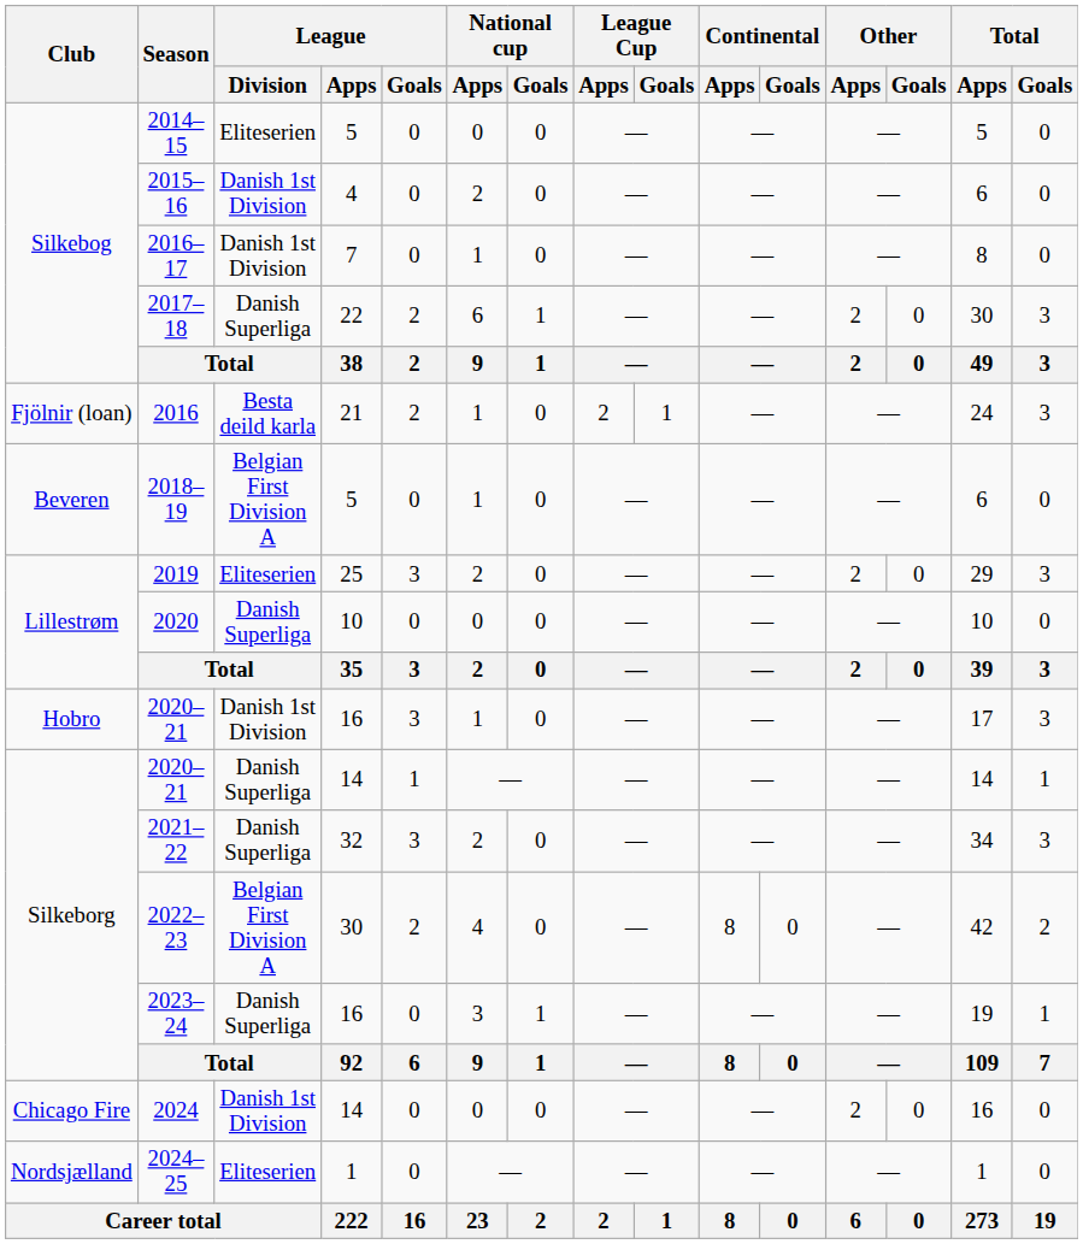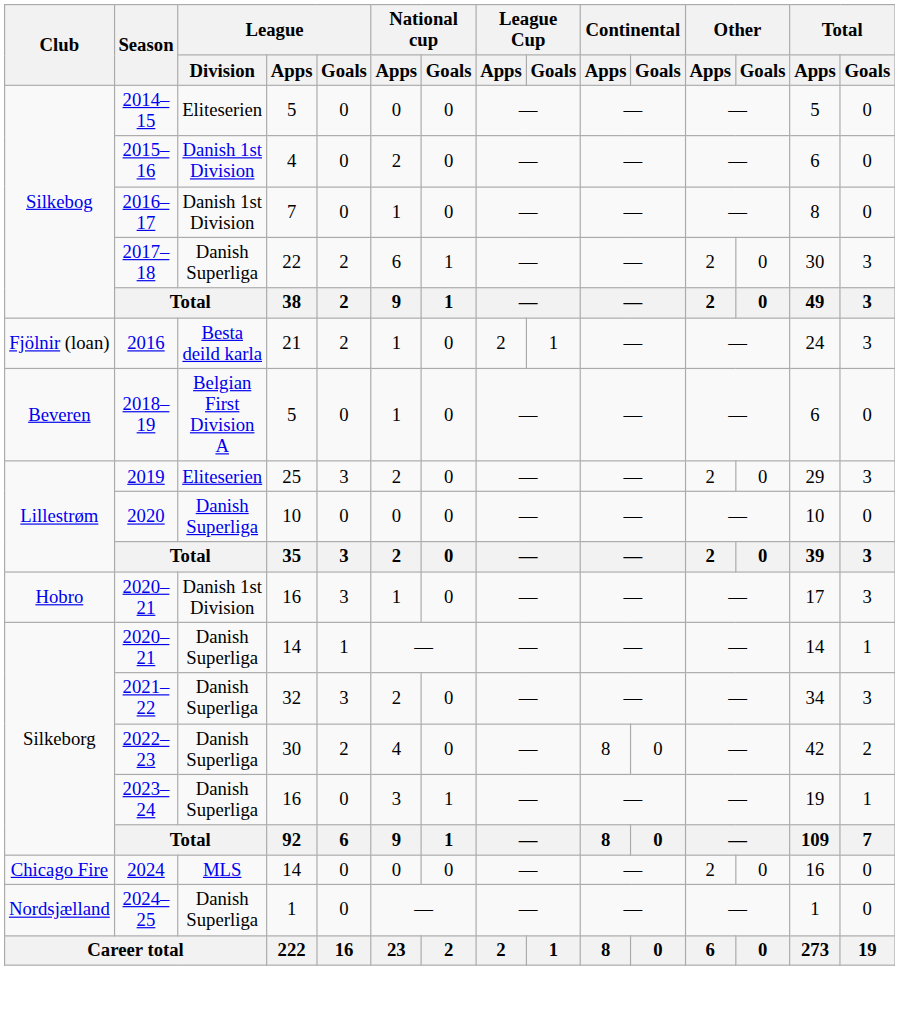 <table class="wikitable" style="text-align:center">
 <tr>
 <th rowspan="2">Club</th>
 <th rowspan="2">Season</th>
 <th colspan="3">League</th>
 <th colspan="2">National cup</th>
 <th colspan="2">League Cup</th>
 <th colspan="2">Continental</th>
 <th colspan="2">Other</th>
 <th colspan="2">Total</th>
 </tr>
 <tr>
 <th>Division</th>
 <th>Apps</th>
 <th>Goals</th>
 <th>Apps</th>
 <th>Goals</th>
 <th>Apps</th>
 <th>Goals</th>
 <th>Apps</th>
 <th>Goals</th>
 <th>Apps</th>
 <th>Goals</th>
 <th>Apps</th>
 <th>Goals</th>
 </tr>
 <tr>
 <td rowspan="5"><a href='#'>Silkebog</a></td>
 <td><a href='#'>2014–15</a></td>
 <td>Eliteserien</td>
 <td>5</td>
 <td>0</td>
 <td>0</td>
 <td>0</td>
 <td colspan="2">—</td>
 <td colspan="2">—</td>
 <td colspan="2">—</td>
 <td>5</td>
 <td>0</td>
 </tr>
 <tr>
 <td><a href='#'>2015–16</a></td>
 <td><a href='#'>Danish 1st Division</a></td>
 <td>4</td>
 <td>0</td>
 <td>2</td>
 <td>0</td>
 <td colspan="2">—</td>
 <td colspan="2">—</td>
 <td colspan="2">—</td>
 <td>6</td>
 <td>0</td>
 </tr>
 <tr>
 <td><a href='#'>2016–17</a></td>
 <td>Danish 1st Division</td>
 <td>7</td>
 <td>0</td>
 <td>1</td>
 <td>0</td>
 <td colspan="2">—</td>
 <td colspan="2">—</td>
 <td colspan="2">—</td>
 <td>8</td>
 <td>0</td>
 </tr>
 <tr>
 <td><a href='#'>2017–18</a></td>
 <td>Danish Superliga</td>
 <td>22</td>
 <td>2</td>
 <td>6</td>
 <td>1</td>
 <td colspan="2">—</td>
 <td colspan="2">—</td>
 <td>2</td>
 <td>0</td>
 <td>30</td>
 <td>3</td>
 </tr>
 <tr>
 <th colspan="2">Total</th>
 <th>38</th>
 <th>2</th>
 <th>9</th>
 <th>1</th>
 <th colspan="2">—</th>
 <th colspan="2">—</th>
 <th>2</th>
 <th>0</th>
 <th>49</th>
 <th>3</th>
 </tr>
 <tr>
 <td><a href='#'>Fjölnir</a> (loan)</td>
 <td><a href='#'>2016</a></td>
 <td><a href='#'>Besta deild karla</a></td>
 <td>21</td>
 <td>2</td>
 <td>1</td>
 <td>0</td>
 <td>2</td>
 <td>1</td>
 <td colspan="2">—</td>
 <td colspan="2">—</td>
 <td>24</td>
 <td>3</td>
 </tr>
 <tr>
 <td><a href='#'>Beveren</a></td>
 <td><a href='#'>2018–19</a></td>
 <td><a href='#'>Belgian First Division A</a></td>
 <td>5</td>
 <td>0</td>
 <td>1</td>
 <td>0</td>
 <td colspan="2">—</td>
 <td colspan="2">—</td>
 <td colspan="2">—</td>
 <td>6</td>
 <td>0</td>
 </tr>
 <tr>
 <td rowspan="3"><a href='#'>Lillestrøm</a></td>
 <td><a href='#'>2019</a></td>
 <td><a href='#'>Eliteserien</a></td>
 <td>25</td>
 <td>3</td>
 <td>2</td>
 <td>0</td>
 <td colspan="2">—</td>
 <td colspan="2">—</td>
 <td>2</td>
 <td>0</td>
 <td>29</td>
 <td>3</td>
 </tr>
 <tr>
 <td><a href='#'>2020</a></td>
 <td><a href='#'>Danish Superliga</a></td>
 <td>10</td>
 <td>0</td>
 <td>0</td>
 <td>0</td>
 <td colspan="2">—</td>
 <td colspan="2">—</td>
 <td colspan="2">—</td>
 <td>10</td>
 <td>0</td>
 </tr>
 <tr>
 <th colspan="2">Total</th>
 <th>35</th>
 <th>3</th>
 <th>2</th>
 <th>0</th>
 <th colspan="2">—</th>
 <th colspan="2">—</th>
 <th>2</th>
 <th>0</th>
 <th>39</th>
 <th>3</th>
 </tr>
 <tr>
 <td><a href='#'>Hobro</a></td>
 <td><a href='#'>2020–21</a></td>
 <td>Danish 1st Division</td>
 <td>16</td>
 <td>3</td>
 <td>1</td>
 <td>0</td>
 <td colspan="2">—</td>
 <td colspan="2">—</td>
 <td colspan="2">—</td>
 <td>17</td>
 <td>3</td>
 </tr>
 <tr>
 <td rowspan="5">Silkeborg</td>
 <td><a href='#'>2020–21</a></td>
 <td>Danish Superliga</td>
 <td>14</td>
 <td>1</td>
 <td colspan="2">—</td>
 <td colspan="2">—</td>
 <td colspan="2">—</td>
 <td colspan="2">—</td>
 <td>14</td>
 <td>1</td>
 </tr>
 <tr>
 <td><a href='#'>2021–22</a></td>
 <td>Danish Superliga</td>
 <td>32</td>
 <td>3</td>
 <td>2</td>
 <td>0</td>
 <td colspan="2">—</td>
 <td colspan="2">—</td>
 <td colspan="2">—</td>
 <td>34</td>
 <td>3</td>
 </tr>
 <tr>
 <td><a href='#'>2022–23</a></td>
-<td><a href='#'>Belgian First Division A</a></td>
+<td>Danish Superliga</td>
 <td>30</td>
 <td>2</td>
 <td>4</td>
 <td>0</td>
 <td colspan="2">—</td>
 <td>8</td>
 <td>0</td>
 <td colspan="2">—</td>
 <td>42</td>
 <td>2</td>
 </tr>
 <tr>
 <td><a href='#'>2023–24</a></td>
 <td>Danish Superliga</td>
 <td>16</td>
 <td>0</td>
 <td>3</td>
 <td>1</td>
 <td colspan="2">—</td>
 <td colspan="2">—</td>
 <td colspan="2">—</td>
 <td>19</td>
 <td>1</td>
 </tr>
 <tr>
 <th colspan="2">Total</th>
 <th>92</th>
 <th>6</th>
 <th>9</th>
 <th>1</th>
 <th colspan="2">—</th>
 <th>8</th>
 <th>0</th>
 <th colspan="2">—</th>
 <th>109</th>
 <th>7</th>
 </tr>
 <tr>
 <td><a href='#'>Chicago Fire</a></td>
 <td><a href='#'>2024</a></td>
-<td><a href='#'>Danish 1st Division</a></td>
+<td><a href='#'>MLS</a></td>
 <td>14</td>
 <td>0</td>
 <td>0</td>
 <td>0</td>
 <td colspan="2">—</td>
 <td colspan="2">—</td>
 <td>2</td>
 <td>0</td>
 <td>16</td>
 <td>0</td>
 </tr>
 <tr>
 <td><a href='#'>Nordsjælland</a></td>
 <td><a href='#'>2024–25</a></td>
-<td><a href='#'>Eliteserien</a></td>
+<td>Danish Superliga</td>
 <td>1</td>
 <td>0</td>
 <td colspan="2">—</td>
 <td colspan="2">—</td>
 <td colspan="2">—</td>
 <td colspan="2">—</td>
 <td>1</td>
 <td>0</td>
 </tr>
 <tr>
 <th colspan="3">Career total</th>
 <th>222</th>
 <th>16</th>
 <th>23</th>
 <th>2</th>
 <th>2</th>
 <th>1</th>
 <th>8</th>
 <th>0</th>
 <th>6</th>
 <th>0</th>
 <th>273</th>
 <th>19</th>
 </tr>
 </table>
